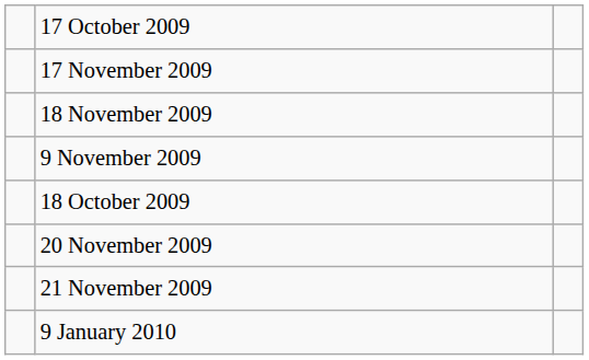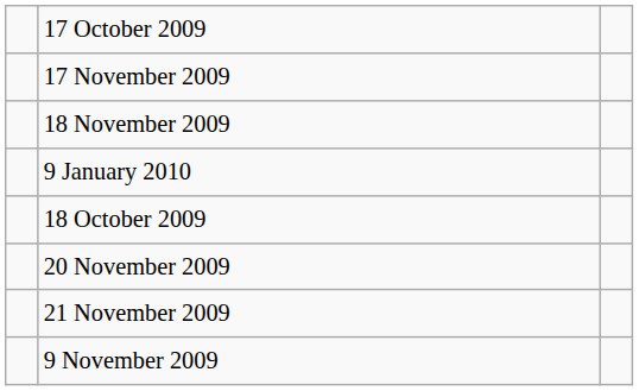 <table class="wikitable" style="font-size: 89%; float: left; width: 26em; margin-right: 1em; height: 224px">
 <tr>
 <td></td>
 <td>17 October 2009</td>
 <td></td>
 </tr>
 <tr>
 <td></td>
 <td>17 November 2009</td>
 <td></td>
 </tr>
 <tr>
 <td></td>
 <td>18 November 2009</td>
 <td></td>
 </tr>
 <tr>
 <td></td>
-<td>9 November 2009</td>
+<td>9 January 2010</td>
 <td></td>
 </tr>
 <tr>
 <td></td>
 <td>18 October 2009</td>
 <td></td>
 </tr>
 <tr>
 <td></td>
 <td>20 November 2009</td>
 <td></td>
 </tr>
 <tr>
 <td></td>
 <td>21 November 2009</td>
 <td></td>
 </tr>
 <tr>
 <td></td>
-<td>9 January 2010</td>
+<td>9 November 2009</td>
 <td></td>
 </tr>
 </table>
